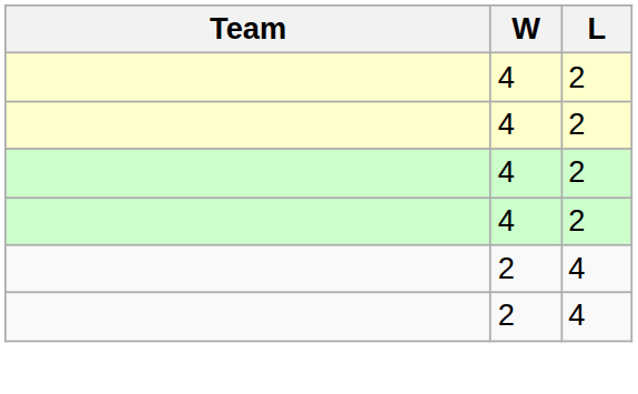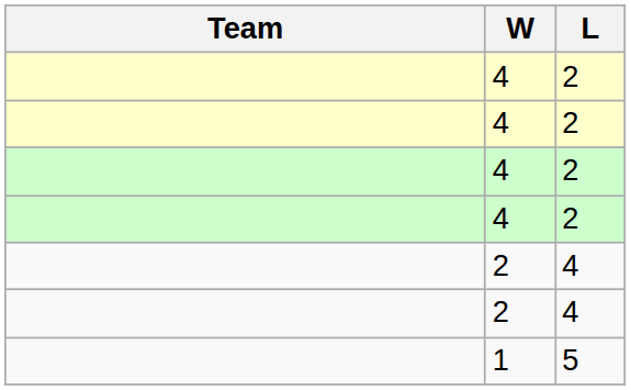 <table class="wikitable">
 <tr>
 <th width="250px">Team</th>
 <th width="30px">W</th>
 <th width="30px">L</th>
 </tr>
 <tr bgcolor=#ffffcc>
 <td></td>
 <td>4</td>
 <td>2</td>
 </tr>
 <tr bgcolor=#ffffcc>
 <td></td>
 <td>4</td>
 <td>2</td>
 </tr>
 <tr bgcolor=#ccffcc>
 <td></td>
 <td>4</td>
 <td>2</td>
 </tr>
 <tr bgcolor=#ccffcc>
 <td></td>
 <td>4</td>
 <td>2</td>
 </tr>
 <tr>
 <td></td>
 <td>2</td>
 <td>4</td>
 </tr>
 <tr>
 <td></td>
 <td>2</td>
 <td>4</td>
 </tr>
+<tr>
+<td></td>
+<td>1</td>
+<td>5</td>
+</tr>
 </table>
